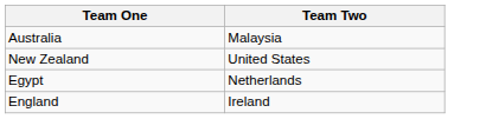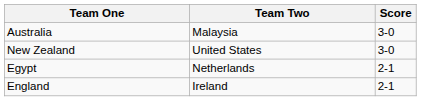 <table class="wikitable">
 <tr>
 <th width=250>Team One</th>
 <th width=250>Team Two</th>
+<th width=50>Score</th>
 </tr>
 <tr>
 <td> Australia</td>
 <td> Malaysia</td>
+<td>3-0</td>
 </tr>
 <tr>
 <td> New Zealand</td>
 <td> United States</td>
+<td>3-0</td>
 </tr>
 <tr>
 <td> Egypt</td>
 <td> Netherlands</td>
+<td>2-1</td>
 </tr>
 <tr>
 <td> England</td>
 <td> Ireland</td>
+<td>2-1</td>
 </tr>
 </table>
